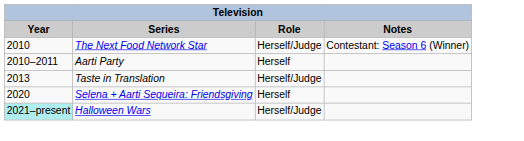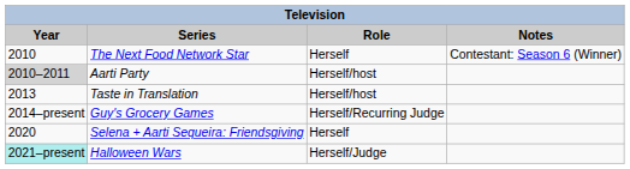 <table class="wikitable">
 <tr style="text-align:center;">
 <th colspan=4 style="background:#B0C4DE;">Television</th>
 </tr>
 <tr style="text-align:center;">
 <th style="background:#ccc;">Year</th>
 <th style="background:#ccc;">Series</th>
 <th style="background:#ccc;">Role</th>
 <th style="background:#ccc;">Notes</th>
 </tr>
 <tr>
 <td>2010</td>
 <td><em><a href='#'>The Next Food Network Star</a></em></td>
-<td>Herself/Judge</td>
+<td>Herself</td>
 <td>Contestant: <a href='#'>Season 6</a> (Winner)</td>
 </tr>
 <tr>
-<td>2010–2011</td>
+<td style="background: lightgrey;">2010–2011</td>
 <td><em>Aarti Party</em></td>
-<td>Herself</td>
+<td>Herself/host</td>
 </tr>
 <tr>
 <td>2013</td>
 <td><em>Taste in Translation</em></td>
-<td>Herself/Judge</td>
+<td>Herself/host</td>
+<td></td>
+</tr>
+<tr>
+<td>2014–present</td>
+<td><em><a href='#'>Guy's Grocery Games</a></em></td>
+<td>Herself/Recurring Judge</td>
 <td></td>
 </tr>
 <tr>
 <td>2020</td>
 <td><em><a href='#'>Selena + Aarti Sequeira: Friendsgiving</a></em></td>
 <td>Herself</td>
 <td></td>
 </tr>
 <tr>
 <td style="background: paleturquoise;">2021–present</td>
 <td><em><a href='#'>Halloween Wars</a></em></td>
 <td>Herself/Judge</td>
 <td></td>
 </tr>
 </table>
